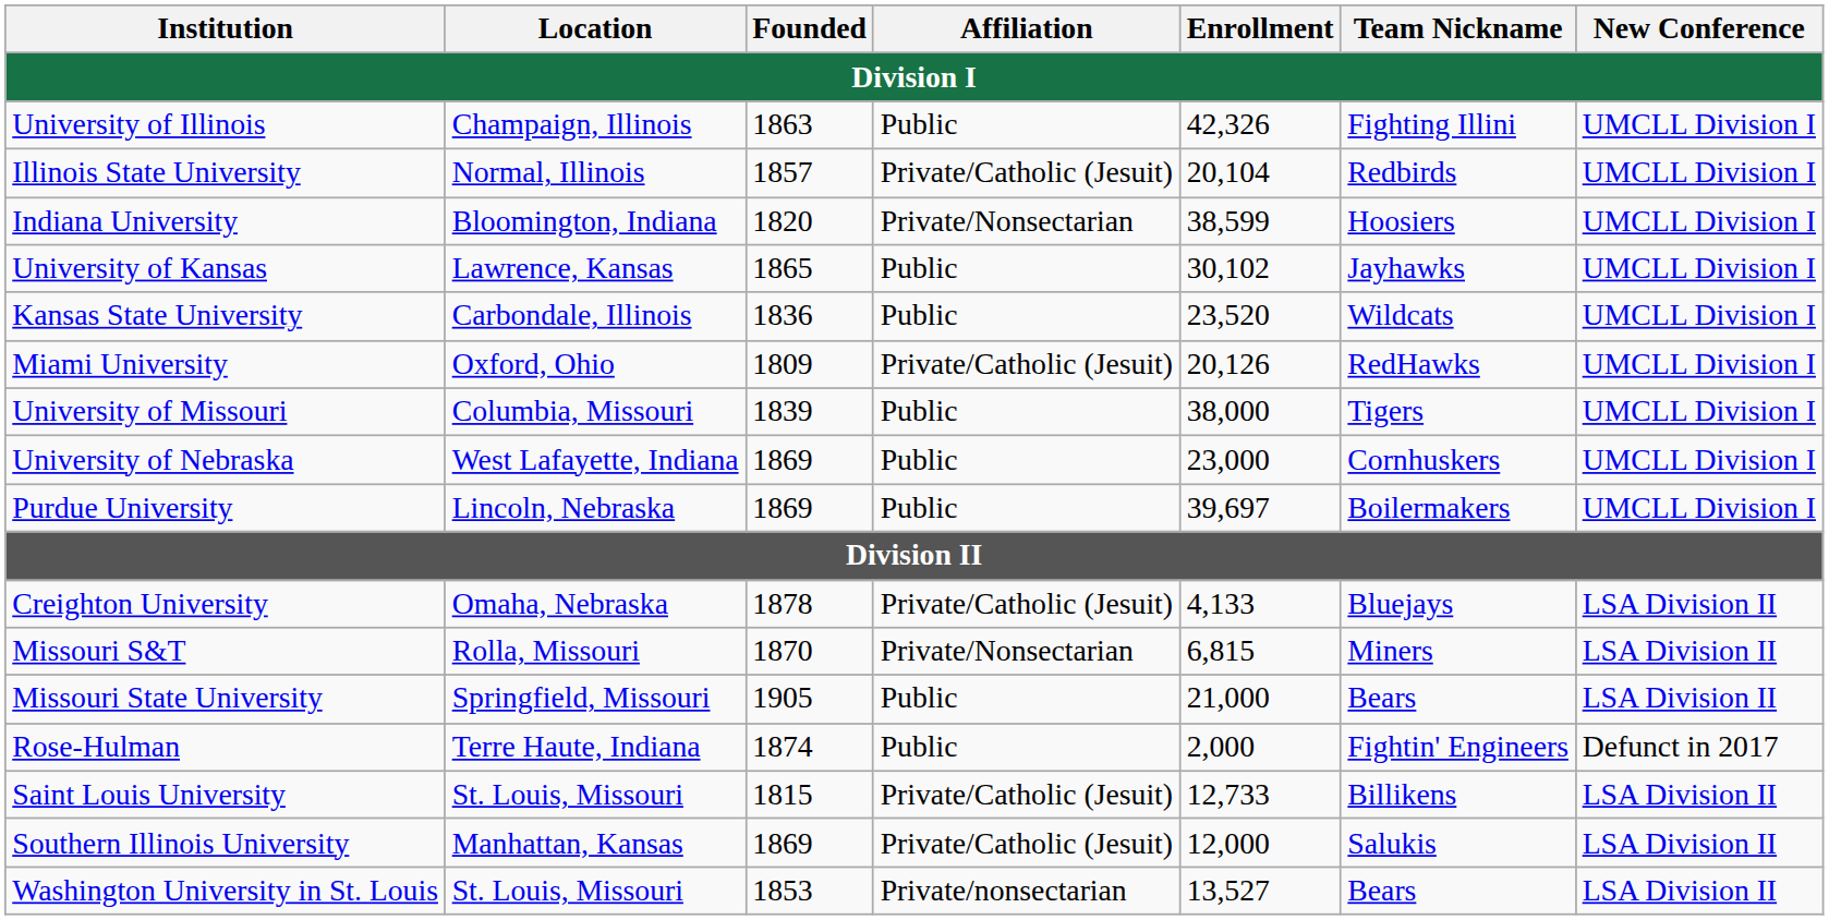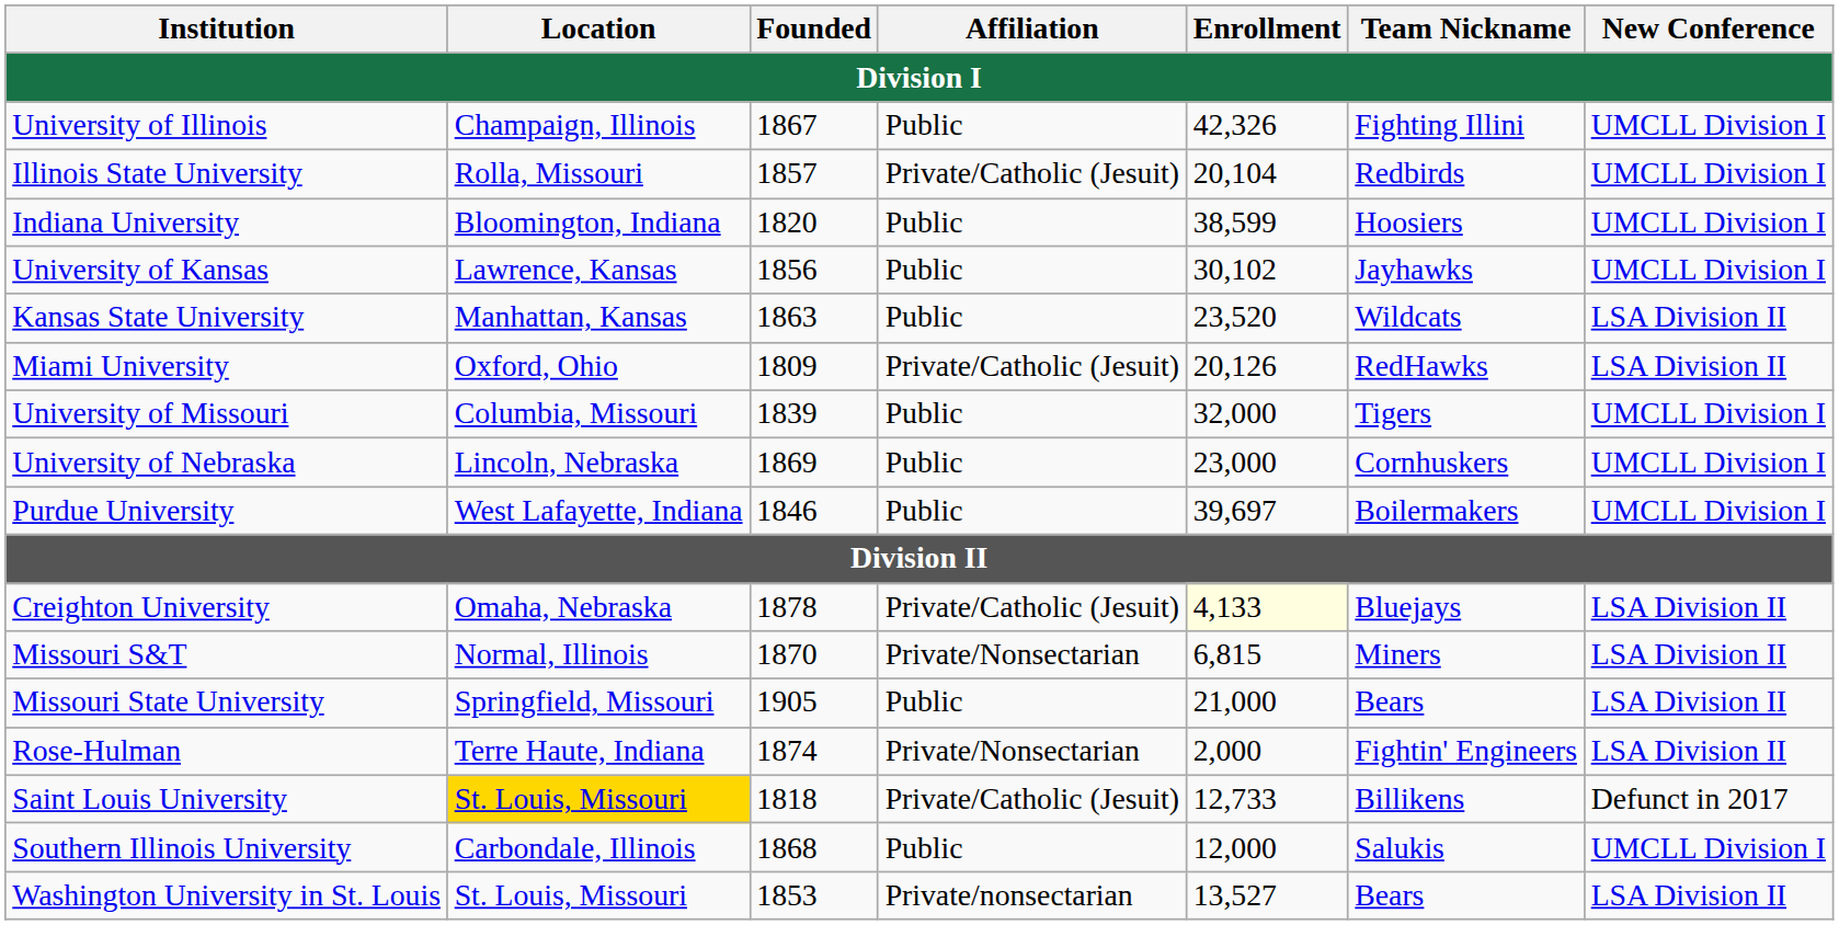 <table class="wikitable">
 <tr>
 <th>Institution</th>
 <th>Location</th>
 <th>Founded</th>
 <th>Affiliation</th>
 <th>Enrollment</th>
 <th>Team Nickname</th>
 <th>New Conference</th>
 </tr>
 <tr>
 <th colspan="7" style="background:#177245; color:white;">Division I</th>
 </tr>
 <tr>
 <td><a href='#'>University of Illinois</a></td>
 <td><a href='#'>Champaign, Illinois</a></td>
-<td>1863</td>
+<td>1867</td>
 <td>Public</td>
 <td>42,326</td>
 <td><a href='#'>Fighting Illini</a></td>
 <td><a href='#'>UMCLL Division I</a></td>
 </tr>
 <tr>
 <td><a href='#'>Illinois State University</a></td>
-<td><a href='#'>Normal, Illinois</a></td>
+<td><a href='#'>Rolla, Missouri</a></td>
 <td>1857</td>
 <td>Private/Catholic (Jesuit)</td>
 <td>20,104</td>
 <td><a href='#'>Redbirds</a></td>
 <td><a href='#'>UMCLL Division I</a></td>
 </tr>
 <tr>
 <td><a href='#'>Indiana University</a></td>
 <td><a href='#'>Bloomington, Indiana</a></td>
 <td>1820</td>
-<td>Private/Nonsectarian</td>
+<td>Public</td>
 <td>38,599</td>
 <td><a href='#'>Hoosiers</a></td>
 <td><a href='#'>UMCLL Division I</a></td>
 </tr>
 <tr>
 <td><a href='#'>University of Kansas</a></td>
 <td><a href='#'>Lawrence, Kansas</a></td>
-<td>1865</td>
+<td>1856</td>
 <td>Public</td>
 <td>30,102</td>
 <td><a href='#'>Jayhawks</a></td>
 <td><a href='#'>UMCLL Division I</a></td>
 </tr>
 <tr>
 <td><a href='#'>Kansas State University</a></td>
-<td><a href='#'>Carbondale, Illinois</a></td>
-<td>1836</td>
+<td><a href='#'>Manhattan, Kansas</a></td>
+<td>1863</td>
 <td>Public</td>
 <td>23,520</td>
 <td><a href='#'>Wildcats</a></td>
-<td><a href='#'>UMCLL Division I</a></td>
+<td><a href='#'>LSA Division II</a></td>
 </tr>
 <tr>
 <td><a href='#'>Miami University</a></td>
 <td><a href='#'>Oxford, Ohio</a></td>
 <td>1809</td>
 <td>Private/Catholic (Jesuit)</td>
 <td>20,126</td>
 <td><a href='#'>RedHawks</a></td>
-<td><a href='#'>UMCLL Division I</a></td>
+<td><a href='#'>LSA Division II</a></td>
 </tr>
 <tr>
 <td><a href='#'>University of Missouri</a></td>
 <td><a href='#'>Columbia, Missouri</a></td>
 <td>1839</td>
 <td>Public</td>
-<td>38,000</td>
+<td>32,000</td>
 <td><a href='#'>Tigers</a></td>
 <td><a href='#'>UMCLL Division I</a></td>
 </tr>
 <tr>
 <td><a href='#'>University of Nebraska</a></td>
-<td><a href='#'>West Lafayette, Indiana</a></td>
+<td><a href='#'>Lincoln, Nebraska</a></td>
 <td>1869</td>
 <td>Public</td>
 <td>23,000</td>
 <td><a href='#'>Cornhuskers</a></td>
 <td><a href='#'>UMCLL Division I</a></td>
 </tr>
 <tr>
 <td><a href='#'>Purdue University</a></td>
-<td><a href='#'>Lincoln, Nebraska</a></td>
-<td>1869</td>
+<td><a href='#'>West Lafayette, Indiana</a></td>
+<td>1846</td>
 <td>Public</td>
 <td>39,697</td>
 <td><a href='#'>Boilermakers</a></td>
 <td><a href='#'>UMCLL Division I</a></td>
 </tr>
 <tr>
 <th colspan="7" style="background:#555555; color:white;">Division II</th>
 </tr>
 <tr>
 <td><a href='#'>Creighton University</a></td>
 <td><a href='#'>Omaha, Nebraska</a></td>
 <td>1878</td>
 <td>Private/Catholic (Jesuit)</td>
-<td>4,133</td>
+<td style="background: lightyellow;">4,133</td>
 <td><a href='#'>Bluejays</a></td>
 <td><a href='#'>LSA Division II</a></td>
 </tr>
 <tr>
 <td><a href='#'>Missouri S&T</a></td>
-<td><a href='#'>Rolla, Missouri</a></td>
+<td><a href='#'>Normal, Illinois</a></td>
 <td>1870</td>
 <td>Private/Nonsectarian</td>
 <td>6,815</td>
 <td><a href='#'>Miners</a></td>
 <td><a href='#'>LSA Division II</a></td>
 </tr>
 <tr>
 <td><a href='#'>Missouri State University</a></td>
 <td><a href='#'>Springfield, Missouri</a></td>
 <td>1905</td>
 <td>Public</td>
 <td>21,000</td>
 <td><a href='#'>Bears</a></td>
 <td><a href='#'>LSA Division II</a></td>
 </tr>
 <tr>
 <td><a href='#'>Rose-Hulman</a></td>
 <td><a href='#'>Terre Haute, Indiana</a></td>
 <td>1874</td>
-<td>Public</td>
+<td>Private/Nonsectarian</td>
 <td>2,000</td>
 <td><a href='#'>Fightin' Engineers</a></td>
+<td><a href='#'>LSA Division II</a></td>
+</tr>
+<tr>
+<td><a href='#'>Saint Louis University</a></td>
+<td style="background: gold;"><a href='#'>St. Louis, Missouri</a></td>
+<td>1818</td>
+<td>Private/Catholic (Jesuit)</td>
+<td>12,733</td>
+<td><a href='#'>Billikens</a></td>
 <td>Defunct in 2017</td>
 </tr>
 <tr>
-<td><a href='#'>Saint Louis University</a></td>
-<td><a href='#'>St. Louis, Missouri</a></td>
-<td>1815</td>
-<td>Private/Catholic (Jesuit)</td>
-<td>12,733</td>
-<td><a href='#'>Billikens</a></td>
-<td><a href='#'>LSA Division II</a></td>
-</tr>
-<tr>
 <td><a href='#'>Southern Illinois University</a></td>
-<td><a href='#'>Manhattan, Kansas</a></td>
-<td>1869</td>
-<td>Private/Catholic (Jesuit)</td>
+<td><a href='#'>Carbondale, Illinois</a></td>
+<td>1868</td>
+<td>Public</td>
 <td>12,000</td>
 <td><a href='#'>Salukis</a></td>
-<td><a href='#'>LSA Division II</a></td>
+<td><a href='#'>UMCLL Division I</a></td>
 </tr>
 <tr>
 <td><a href='#'>Washington University in St. Louis</a></td>
 <td><a href='#'>St. Louis, Missouri</a></td>
 <td>1853</td>
 <td>Private/nonsectarian</td>
 <td>13,527</td>
 <td><a href='#'>Bears</a></td>
 <td><a href='#'>LSA Division II</a></td>
 </tr>
 </table>
